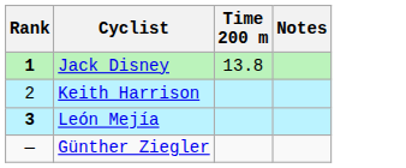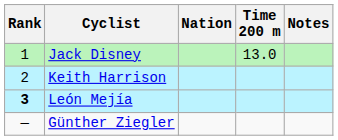 <table class="wikitable sortable" style="text-align:center">
 <tr>
 <th>Rank</th>
 <th>Cyclist</th>
+<th>Nation</th>
 <th>Time<br>200 m</th>
 <th>Notes</th>
 </tr>
 <tr bgcolor=bbf3bb>
-<td><strong>1</strong></td>
+<td>1</td>
 <td align=left><a href='#'>Jack Disney</a></td>
-<td>13.8</td>
+<td align=left></td>
+<td>13.0</td>
 <td></td>
 </tr>
 <tr bgcolor=bbf3ff>
 <td>2</td>
 <td align=left><a href='#'>Keith Harrison</a></td>
+<td align=left></td>
 <td></td>
 <td></td>
 </tr>
 <tr bgcolor=bbf3ff>
 <td><strong>3</strong></td>
 <td align=left><a href='#'>León Mejía</a></td>
+<td align=left></td>
 <td></td>
 <td></td>
 </tr>
 <tr>
 <td data-sort-value=4>—</td>
 <td align=left><a href='#'>Günther Ziegler</a></td>
+<td align=left></td>
 <td data-sort-value=99.9></td>
 <td></td>
 </tr>
 </table>
